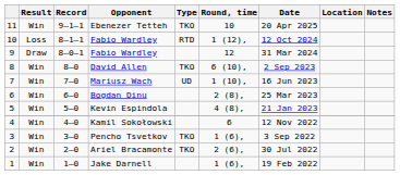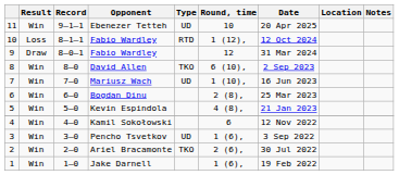 <table class="wikitable" style="text-align:center">
 <tr>
 <th></th>
 <th>Result</th>
 <th>Record</th>
 <th>Opponent</th>
 <th>Type</th>
 <th>Round, time</th>
 <th>Date</th>
 <th>Location</th>
 <th>Notes</th>
 </tr>
 <tr>
 <td>11</td>
 <td>Win</td>
 <td>9–1–1</td>
 <td align=left>Ebenezer Tetteh</td>
-<td>TKO</td>
+<td>UD</td>
 <td>10</td>
 <td>20 Apr 2025</td>
 <td style="text-align:left;"></td>
 <td></td>
 </tr>
 <tr>
 <td>10</td>
 <td>Loss</td>
 <td>8–1–1</td>
 <td align=left><a href='#'>Fabio Wardley</a></td>
 <td>RTD</td>
 <td>1 (12), </td>
 <td><a href='#'>12 Oct 2024</a></td>
 <td align=left></td>
 <td style="text-align:left;"></td>
 </tr>
 <tr>
 <td>9</td>
 <td>Draw</td>
 <td>8–0–1</td>
 <td align=left><a href='#'>Fabio Wardley</a></td>
 <td></td>
 <td>12</td>
 <td>31 Mar 2024</td>
 <td align=left></td>
 <td style="text-align:left;"><br></td>
 </tr>
 <tr>
 <td>8</td>
 <td>Win</td>
 <td>8–0</td>
 <td align=left><a href='#'>David Allen</a></td>
 <td>TKO</td>
 <td>6 (10), </td>
 <td><a href='#'>2 Sep 2023</a></td>
 <td style="text-align:left;"></td>
 <td></td>
 </tr>
 <tr>
 <td>7</td>
 <td>Win</td>
 <td>7–0</td>
 <td align=left><a href='#'>Mariusz Wach</a></td>
 <td>UD</td>
 <td>1 (10), </td>
 <td>16 Jun 2023</td>
 <td style="text-align:left;"></td>
 <td></td>
 </tr>
 <tr>
 <td>6</td>
 <td>Win</td>
 <td>6–0</td>
 <td align=left><a href='#'>Bogdan Dinu</a></td>
 <td></td>
 <td>2 (8), </td>
 <td>25 Mar 2023</td>
 <td style="text-align:left;"></td>
 <td></td>
 </tr>
 <tr>
 <td>5</td>
 <td>Win</td>
 <td>5–0</td>
 <td align=left>Kevin Espindola</td>
 <td></td>
 <td>4 (8), </td>
 <td><a href='#'>21 Jan 2023</a></td>
 <td align=left></td>
 <td></td>
 </tr>
 <tr>
 </tr>
 <tr>
 <td>4</td>
 <td>Win</td>
 <td>4–0</td>
 <td align=left>Kamil Sokołowski</td>
 <td></td>
 <td>6</td>
 <td>12 Nov 2022</td>
 <td align=left></td>
 <td></td>
 </tr>
 <tr>
 <td>3</td>
 <td>Win</td>
 <td>3–0</td>
 <td align=left>Pencho Tsvetkov</td>
-<td>TKO</td>
+<td>UD</td>
 <td>1 (6), </td>
 <td>3 Sep 2022</td>
 <td align=left></td>
 <td></td>
 </tr>
 <tr>
 <td>2</td>
 <td>Win</td>
 <td>2–0</td>
 <td align=left>Ariel Bracamonte</td>
 <td>TKO</td>
 <td>2 (6), </td>
 <td>30 Jul 2022</td>
 <td align=left></td>
 <td></td>
 </tr>
 <tr>
 <td>1</td>
 <td>Win</td>
 <td>1–0</td>
 <td align=left>Jake Darnell</td>
 <td></td>
 <td>1 (6), </td>
 <td>19 Feb 2022</td>
 <td align=left></td>
 <td></td>
 </tr>
 </table>
